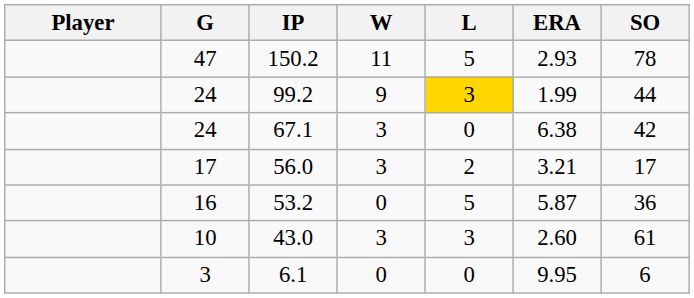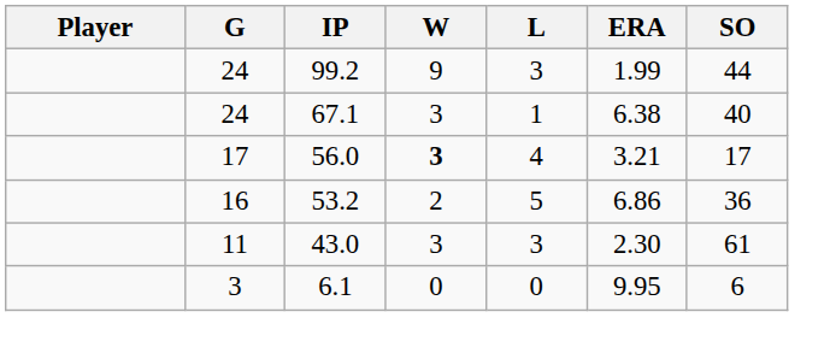 <table class="wikitable sortable">
 <tr>
 <th bgcolor="#DDDDFF" width="16%">Player</th>
 <th bgcolor="#DDDDFF" width="9%">G</th>
 <th bgcolor="#DDDDFF" width="9%">IP</th>
 <th bgcolor="#DDDDFF" width="9%">W</th>
 <th bgcolor="#DDDDFF" width="9%">L</th>
 <th bgcolor="#DDDDFF" width="9%">ERA</th>
 <th bgcolor="#DDDDFF" width="9%">SO</th>
 </tr>
 <tr align="center">
 <td></td>
-<td>47</td>
-<td>150.2</td>
-<td>11</td>
-<td>5</td>
-<td>2.93</td>
-<td>78</td>
-</tr>
-<tr align="center">
-<td></td>
 <td>24</td>
 <td>99.2</td>
 <td>9</td>
-<td style="background: gold;">3</td>
+<td>3</td>
 <td>1.99</td>
 <td>44</td>
 </tr>
 <tr align="center">
 <td></td>
 <td>24</td>
 <td>67.1</td>
 <td>3</td>
-<td>0</td>
+<td>1</td>
 <td>6.38</td>
-<td>42</td>
+<td>40</td>
 </tr>
 <tr align="center">
 <td></td>
 <td>17</td>
 <td>56.0</td>
-<td>3</td>
-<td>2</td>
+<td><strong>3</strong></td>
+<td>4</td>
 <td>3.21</td>
 <td>17</td>
 </tr>
 <tr align="center">
 <td></td>
 <td>16</td>
 <td>53.2</td>
-<td>0</td>
+<td>2</td>
 <td>5</td>
-<td>5.87</td>
+<td>6.86</td>
 <td>36</td>
 </tr>
 <tr align="center">
 <td></td>
-<td>10</td>
+<td>11</td>
 <td>43.0</td>
 <td>3</td>
 <td>3</td>
-<td>2.60</td>
+<td>2.30</td>
 <td>61</td>
 </tr>
 <tr align="center">
 <td></td>
 <td>3</td>
 <td>6.1</td>
 <td>0</td>
 <td>0</td>
 <td>9.95</td>
 <td>6</td>
 </tr>
 </table>
